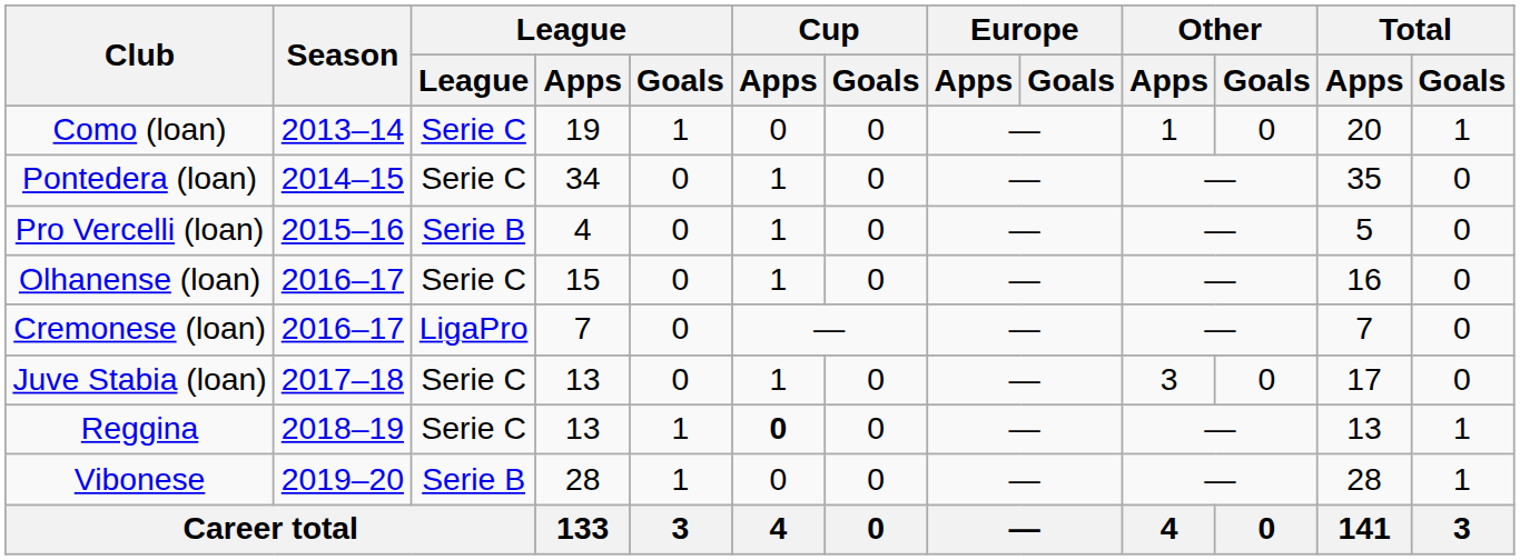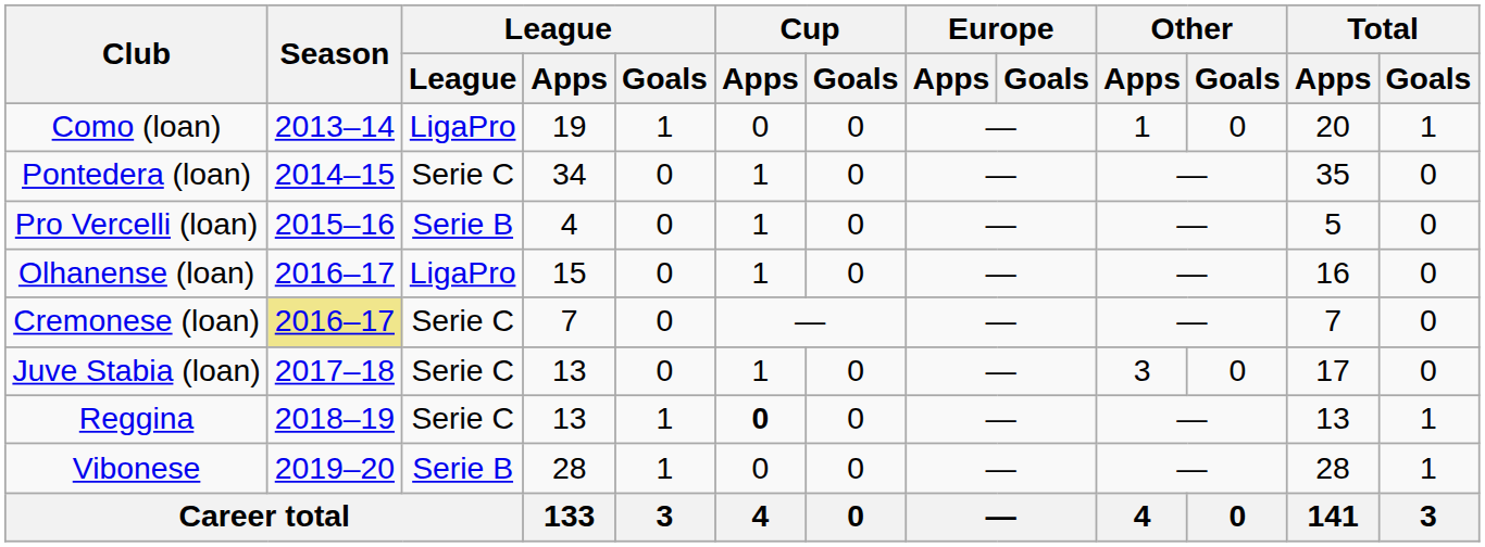 <table class="wikitable" style="text-align: center;">
 <tr>
 <th rowspan="2">Club</th>
 <th rowspan="2">Season</th>
 <th colspan="3">League</th>
 <th colspan="2">Cup</th>
 <th colspan="2">Europe</th>
 <th colspan="2">Other</th>
 <th colspan="2">Total</th>
 </tr>
 <tr>
 <th>League</th>
 <th>Apps</th>
 <th>Goals</th>
 <th>Apps</th>
 <th>Goals</th>
 <th>Apps</th>
 <th>Goals</th>
 <th>Apps</th>
 <th>Goals</th>
 <th>Apps</th>
 <th>Goals</th>
 </tr>
 <tr>
 <td><a href='#'>Como</a> (loan)</td>
 <td><a href='#'>2013–14</a></td>
-<td><a href='#'>Serie C</a></td>
+<td><a href='#'>LigaPro</a></td>
 <td>19</td>
 <td>1</td>
 <td>0</td>
 <td>0</td>
 <td colspan="2">—</td>
 <td>1</td>
 <td>0</td>
 <td>20</td>
 <td>1</td>
 </tr>
 <tr>
 <td><a href='#'>Pontedera</a> (loan)</td>
 <td><a href='#'>2014–15</a></td>
 <td>Serie C</td>
 <td>34</td>
 <td>0</td>
 <td>1</td>
 <td>0</td>
 <td colspan="2">—</td>
 <td colspan="2">—</td>
 <td>35</td>
 <td>0</td>
 </tr>
 <tr>
 <td><a href='#'>Pro Vercelli</a> (loan)</td>
 <td><a href='#'>2015–16</a></td>
 <td><a href='#'>Serie B</a></td>
 <td>4</td>
 <td>0</td>
 <td>1</td>
 <td>0</td>
 <td colspan="2">—</td>
 <td colspan="2">—</td>
 <td>5</td>
 <td>0</td>
 </tr>
 <tr>
 <td><a href='#'>Olhanense</a> (loan)</td>
 <td><a href='#'>2016–17</a></td>
-<td>Serie C</td>
+<td><a href='#'>LigaPro</a></td>
 <td>15</td>
 <td>0</td>
 <td>1</td>
 <td>0</td>
 <td colspan="2">—</td>
 <td colspan="2">—</td>
 <td>16</td>
 <td>0</td>
 </tr>
 <tr>
 <td><a href='#'>Cremonese</a> (loan)</td>
-<td><a href='#'>2016–17</a></td>
-<td><a href='#'>LigaPro</a></td>
+<td style="background: khaki;"><a href='#'>2016–17</a></td>
+<td>Serie C</td>
 <td>7</td>
 <td>0</td>
 <td colspan="2">—</td>
 <td colspan="2">—</td>
 <td colspan="2">—</td>
 <td>7</td>
 <td>0</td>
 </tr>
 <tr>
 <td><a href='#'>Juve Stabia</a> (loan)</td>
 <td><a href='#'>2017–18</a></td>
 <td>Serie C</td>
 <td>13</td>
 <td>0</td>
 <td>1</td>
 <td>0</td>
 <td colspan="2">—</td>
 <td>3</td>
 <td>0</td>
 <td>17</td>
 <td>0</td>
 </tr>
 <tr>
 <td><a href='#'>Reggina</a></td>
 <td><a href='#'>2018–19</a></td>
 <td>Serie C</td>
 <td>13</td>
 <td>1</td>
 <td><strong>0</strong></td>
 <td>0</td>
 <td colspan="2">—</td>
 <td colspan="2">—</td>
 <td>13</td>
 <td>1</td>
 </tr>
 <tr>
 <td><a href='#'>Vibonese</a></td>
 <td><a href='#'>2019–20</a></td>
 <td><a href='#'>Serie B</a></td>
 <td>28</td>
 <td>1</td>
 <td>0</td>
 <td>0</td>
 <td colspan="2">—</td>
 <td colspan="2">—</td>
 <td>28</td>
 <td>1</td>
 </tr>
 <tr>
 <th colspan="3">Career total</th>
 <th>133</th>
 <th>3</th>
 <th>4</th>
 <th>0</th>
 <th colspan="2">—</th>
 <th>4</th>
 <th>0</th>
 <th>141</th>
 <th>3</th>
 </tr>
 </table>
